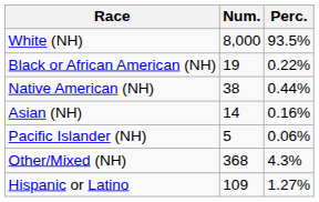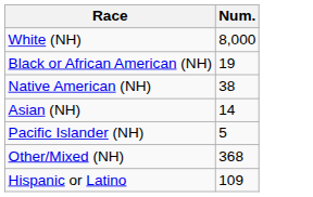 <table class="wikitable">
 <tr>
 <th>Race</th>
 <th>Num.</th>
-<th>Perc.</th>
 </tr>
 <tr>
 <td><a href='#'>White</a> (NH)</td>
 <td>8,000</td>
-<td>93.5%</td>
 </tr>
 <tr>
 <td><a href='#'>Black or African American</a> (NH)</td>
 <td>19</td>
-<td>0.22%</td>
 </tr>
 <tr>
 <td><a href='#'>Native American</a> (NH)</td>
 <td>38</td>
-<td>0.44%</td>
 </tr>
 <tr>
 <td><a href='#'>Asian</a> (NH)</td>
 <td>14</td>
-<td>0.16%</td>
 </tr>
 <tr>
 <td><a href='#'>Pacific Islander</a> (NH)</td>
 <td>5</td>
-<td>0.06%</td>
 </tr>
 <tr>
 <td><a href='#'>Other/Mixed</a> (NH)</td>
 <td>368</td>
-<td>4.3%</td>
 </tr>
 <tr>
 <td><a href='#'>Hispanic</a> or <a href='#'>Latino</a></td>
 <td>109</td>
-<td>1.27%</td>
 </tr>
 </table>
